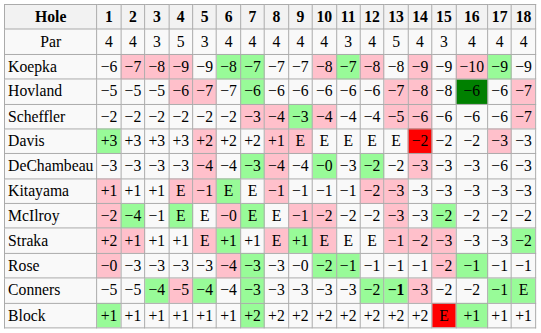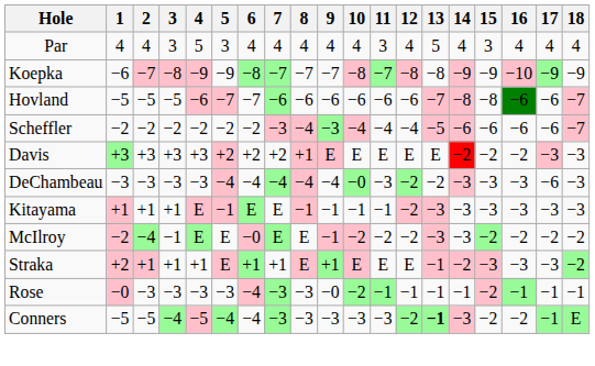 <table class="wikitable" style="text-align:center">
 <tr>
 <th>Hole</th>
 <th>1</th>
 <th>2</th>
 <th>3</th>
 <th>4</th>
 <th>5</th>
 <th>6</th>
 <th>7</th>
 <th>8</th>
 <th>9</th>
 <th>10</th>
 <th>11</th>
 <th>12</th>
 <th>13</th>
 <th>14</th>
 <th>15</th>
 <th>16</th>
 <th>17</th>
 <th>18</th>
 </tr>
 <tr>
 <td>Par</td>
 <td>4</td>
 <td>4</td>
 <td>3</td>
 <td>5</td>
 <td>3</td>
 <td>4</td>
 <td>4</td>
 <td>4</td>
 <td>4</td>
 <td>4</td>
 <td>3</td>
 <td>4</td>
 <td>5</td>
 <td>4</td>
 <td>3</td>
 <td>4</td>
 <td>4</td>
 <td>4</td>
 </tr>
 <tr>
 <td align=left> Koepka</td>
 <td>−6</td>
 <td style="background: Pink;">−7</td>
 <td style="background: Pink;">−8</td>
 <td style="background: Pink;">−9</td>
 <td>−9</td>
 <td style="background: PaleGreen;">−8</td>
 <td style="background: PaleGreen;">−7</td>
 <td>−7</td>
 <td>−7</td>
 <td style="background: Pink;">−8</td>
 <td style="background: PaleGreen;">−7</td>
 <td style="background: Pink;">−8</td>
 <td>−8</td>
 <td style="background: Pink;">−9</td>
 <td>−9</td>
 <td style="background: Pink;">−10</td>
 <td style="background: PaleGreen;">−9</td>
 <td>−9</td>
 </tr>
 <tr>
 <td align=left> Hovland</td>
 <td>−5</td>
 <td>−5</td>
 <td>−5</td>
 <td style="background: Pink;">−6</td>
 <td style="background: Pink;">−7</td>
 <td>−7</td>
 <td style="background: PaleGreen;">−6</td>
 <td>−6</td>
 <td>−6</td>
 <td>−6</td>
 <td>−6</td>
 <td>−6</td>
 <td style="background: Pink;">−7</td>
 <td style="background: Pink;">−8</td>
 <td>−8</td>
 <td style="background: Green;">−6</td>
 <td>−6</td>
 <td style="background: Pink;">−7</td>
 </tr>
 <tr>
 <td align=left> Scheffler</td>
 <td>−2</td>
 <td>−2</td>
 <td>−2</td>
 <td>−2</td>
 <td>−2</td>
 <td>−2</td>
 <td style="background: Pink;">−3</td>
 <td style="background: Pink;">−4</td>
 <td style="background: PaleGreen;">−3</td>
 <td style="background: Pink;">−4</td>
 <td>−4</td>
 <td>−4</td>
 <td style="background: Pink;">−5</td>
 <td style="background: Pink;">−6</td>
 <td>−6</td>
 <td>−6</td>
 <td>−6</td>
 <td style="background: Pink;">−7</td>
 </tr>
 <tr>
 <td align=left> Davis</td>
 <td style="background: PaleGreen;">+3</td>
 <td>+3</td>
 <td>+3</td>
 <td>+3</td>
 <td style="background: Pink;">+2</td>
 <td>+2</td>
 <td>+2</td>
 <td style="background: Pink;">+1</td>
 <td style="background: Pink;">E</td>
 <td>E</td>
 <td>E</td>
 <td>E</td>
 <td>E</td>
 <td style="background: Red;">−2</td>
 <td>−2</td>
 <td>−2</td>
 <td style="background: Pink;">−3</td>
 <td>−3</td>
 </tr>
 <tr>
 <td align=left> DeChambeau</td>
 <td>−3</td>
 <td>−3</td>
 <td>−3</td>
 <td>−3</td>
 <td style="background: Pink;">−4</td>
 <td>−4</td>
-<td style="background: PaleGreen;">−3</td>
+<td style="background: PaleGreen;">−4</td>
 <td style="background: Pink;">−4</td>
 <td>−4</td>
 <td style="background: PaleGreen;">−0</td>
 <td>−3</td>
 <td style="background: PaleGreen;">−2</td>
 <td>−2</td>
 <td style="background: Pink;">−3</td>
 <td>−3</td>
 <td>−3</td>
 <td>−6</td>
 <td>−3</td>
 </tr>
 <tr>
 <td align=left> Kitayama</td>
 <td style="background: Pink;">+1</td>
 <td>+1</td>
 <td>+1</td>
 <td style="background: Pink;">E</td>
 <td style="background: Pink;">−1</td>
 <td style="background: PaleGreen;">E</td>
 <td>E</td>
 <td style="background: Pink;">−1</td>
 <td>−1</td>
 <td>−1</td>
 <td>−1</td>
 <td style="background: Pink;">−2</td>
 <td style="background: Pink;">−3</td>
 <td>−3</td>
 <td>−3</td>
 <td>−3</td>
 <td>−3</td>
 <td>−3</td>
 </tr>
 <tr>
 <td align=left> McIlroy</td>
 <td style="background: Pink;">−2</td>
 <td style="background: PaleGreen;">−4</td>
 <td>−1</td>
 <td style="background: PaleGreen;">E</td>
 <td>E</td>
 <td style="background: Pink;">−0</td>
 <td style="background: PaleGreen;">E</td>
 <td>E</td>
 <td style="background: Pink;">−1</td>
 <td style="background: Pink;">−2</td>
 <td>−2</td>
 <td>−2</td>
 <td style="background: Pink;">−3</td>
 <td>−3</td>
 <td style="background: PaleGreen;">−2</td>
 <td>−2</td>
 <td>−2</td>
 <td>−2</td>
 </tr>
 <tr>
 <td align=left> Straka</td>
 <td style="background: Pink;">+2</td>
 <td style="background: Pink;">+1</td>
 <td>+1</td>
 <td>+1</td>
 <td style="background: Pink;">E</td>
 <td style="background: PaleGreen;">+1</td>
 <td>+1</td>
 <td style="background: Pink;">E</td>
 <td style="background: PaleGreen;">+1</td>
 <td style="background: Pink;">E</td>
 <td>E</td>
 <td>E</td>
 <td style="background: Pink;">−1</td>
 <td style="background: Pink;">−2</td>
 <td style="background: Pink;">−3</td>
 <td>−3</td>
 <td>−3</td>
 <td style="background: PaleGreen;">−2</td>
 </tr>
 <tr>
 <td align=left> Rose</td>
 <td style="background: Pink;">−0</td>
 <td>−3</td>
 <td>−3</td>
 <td>−3</td>
 <td>−3</td>
 <td style="background: Pink;">−4</td>
 <td style="background: PaleGreen;">−3</td>
 <td>−3</td>
 <td>−0</td>
 <td style="background: PaleGreen;">−2</td>
 <td style="background: PaleGreen;">−1</td>
 <td>−1</td>
 <td>−1</td>
 <td>−1</td>
 <td style="background: Pink;">−2</td>
 <td style="background: PaleGreen;">−1</td>
 <td>−1</td>
 <td>−1</td>
 </tr>
 <tr>
 <td align=left> Conners</td>
 <td>−5</td>
 <td>−5</td>
 <td style="background: PaleGreen;">−4</td>
 <td style="background: Pink;">−5</td>
 <td style="background: PaleGreen;">−4</td>
 <td>−4</td>
 <td style="background: PaleGreen;">−3</td>
 <td>−3</td>
 <td>−3</td>
 <td>−3</td>
 <td>−3</td>
 <td style="background: PaleGreen;">−2</td>
 <td style="background: PaleGreen;"><strong>−1</strong></td>
 <td style="background: Pink;">−3</td>
 <td>−2</td>
 <td>−2</td>
 <td style="background: PaleGreen;">−1</td>
 <td style="background: PaleGreen;">E</td>
 </tr>
-<tr>
-<td align=left> Block</td>
-<td style="background: PaleGreen;">+1</td>
-<td>+1</td>
-<td>+1</td>
-<td>+1</td>
-<td>+1</td>
-<td>+1</td>
-<td style="background: PaleGreen;">+2</td>
-<td>+2</td>
-<td>+2</td>
-<td>+2</td>
-<td>+2</td>
-<td>+2</td>
-<td>+2</td>
-<td>+2</td>
-<td style="background: Red;">E</td>
-<td style="background: PaleGreen;">+1</td>
-<td>+1</td>
-<td>+1</td>
-</tr>
 </table>
